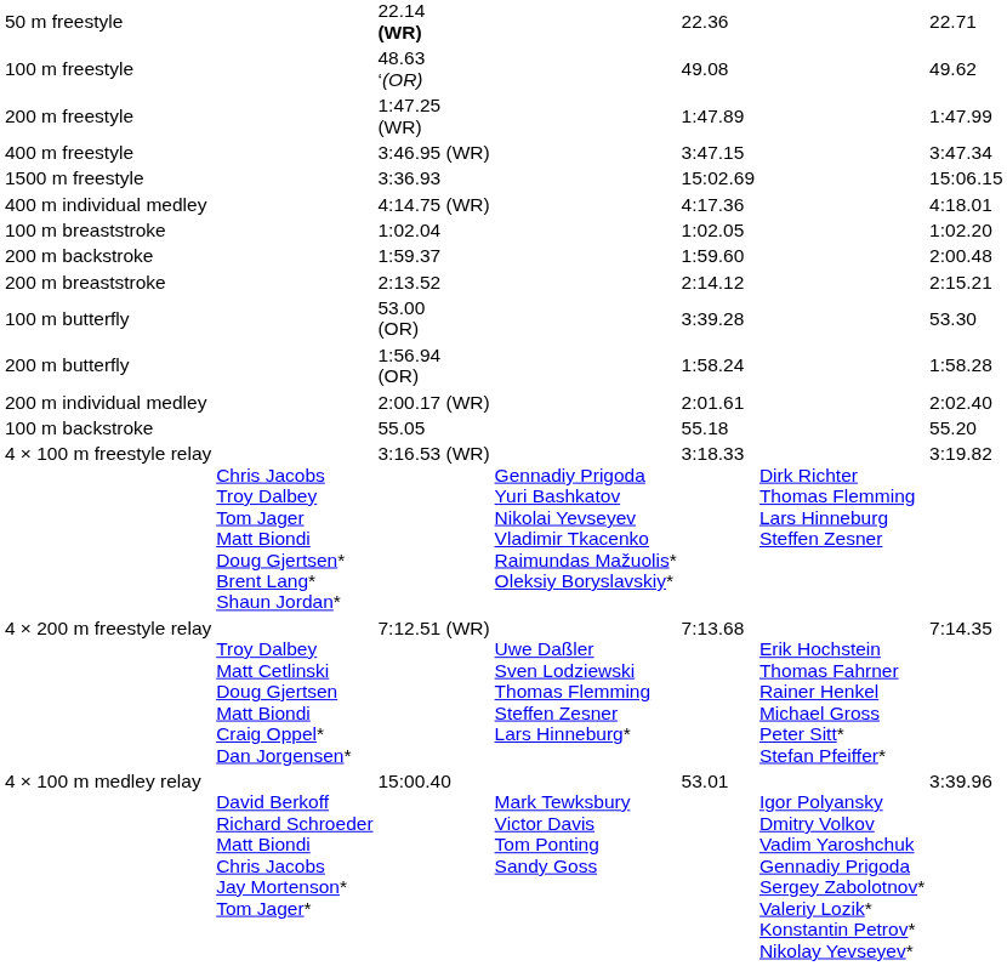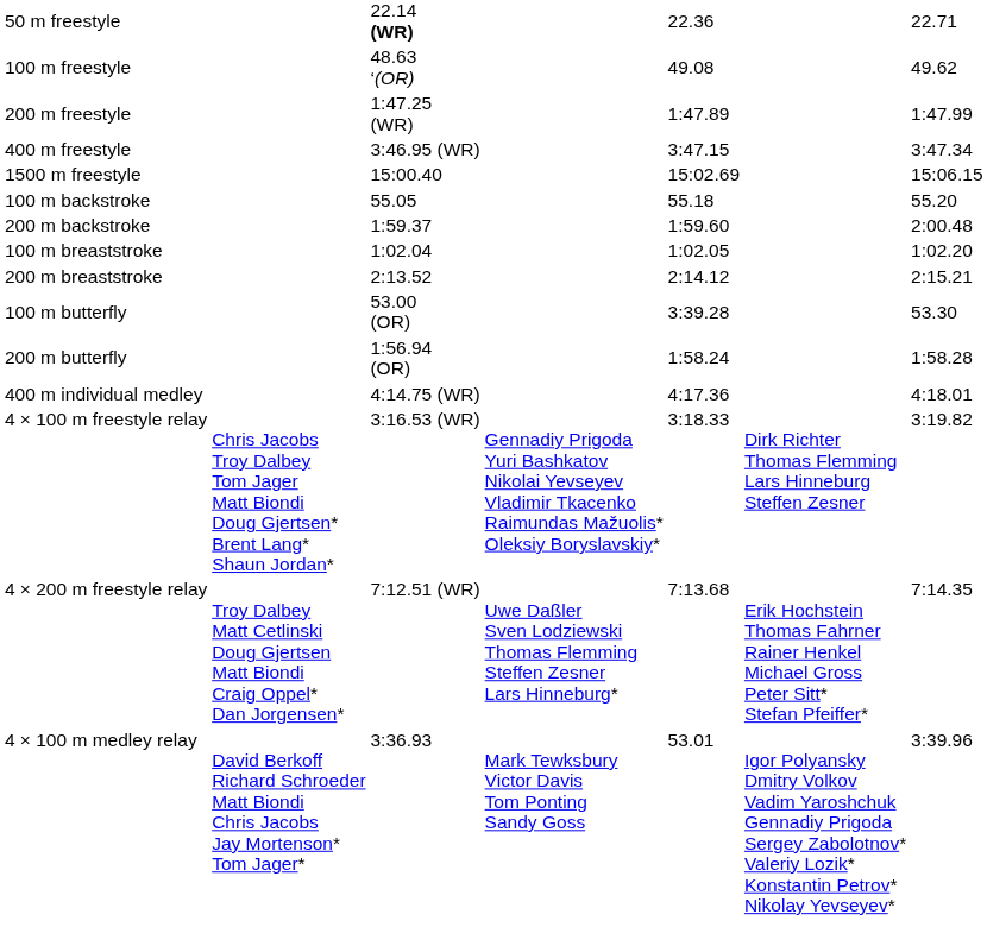 <table>
 <tr>
 <td>50 m freestyle<br></td>
 <td></td>
 <td>22.14 <br> <strong>(WR)</strong></td>
 <td></td>
 <td>22.36</td>
 <td></td>
 <td>22.71</td>
 </tr>
 <tr>
 <td>100 m freestyle<br></td>
 <td></td>
 <td>48.63 <br> ‘<em>(OR)<strong></td>
 <td></td>
 <td>49.08</td>
 <td></td>
 <td>49.62</td>
 </tr>
 <tr>
 <td>200 m freestyle <br></td>
 <td></td>
 <td>1:47.25 <br> </strong>(WR)<strong></td>
 <td></td>
 <td>1:47.89</td>
 <td></td>
 <td>1:47.99</td>
 </tr>
 <tr>
 <td>400 m freestyle <br> </td>
 <td></td>
 <td>3:46.95 </strong>(WR)<strong></td>
 <td></td>
 <td>3:47.15</td>
 <td></td>
 <td>3:47.34</td>
 </tr>
 <tr>
 <td>1500 m freestyle <br> </td>
 <td></td>
-<td>3:36.93</td>
+<td>15:00.40</td>
 <td></td>
 <td>15:02.69</td>
 <td></td>
 <td>15:06.15</td>
 </tr>
 <tr>
-<td>400 m individual medley<br></td>
+<td>100 m backstroke <br></td>
 <td></td>
-<td>4:14.75 </strong>(WR)<strong></td>
+<td>55.05</td>
 <td></td>
-<td>4:17.36</td>
+<td>55.18</td>
 <td></td>
-<td>4:18.01</td>
+<td>55.20</td>
+</tr>
+<tr>
+<td>200 m backstroke <br></td>
+<td></td>
+<td>1:59.37</td>
+<td></td>
+<td>1:59.60</td>
+<td></td>
+<td>2:00.48</td>
 </tr>
 <tr>
 <td>100 m breaststroke <br></td>
 <td></td>
 <td>1:02.04</td>
 <td></td>
 <td>1:02.05</td>
 <td></td>
 <td>1:02.20</td>
-</tr>
-<tr>
-<td>200 m backstroke <br></td>
-<td></td>
-<td>1:59.37</td>
-<td></td>
-<td>1:59.60</td>
-<td></td>
-<td>2:00.48</td>
 </tr>
 <tr>
 <td>200 m breaststroke <br></td>
 <td></td>
 <td>2:13.52</td>
 <td></td>
 <td>2:14.12</td>
 <td></td>
 <td>2:15.21</td>
 </tr>
 <tr>
 <td>100 m butterfly <br></td>
 <td></td>
 <td>53.00 <br> </strong>(OR)<strong></td>
 <td></td>
 <td>3:39.28</td>
 <td></td>
 <td>53.30</td>
 </tr>
 <tr>
 <td>200 m butterfly <br></td>
 <td></td>
 <td>1:56.94 <br> </strong>(OR)<strong></td>
 <td></td>
 <td>1:58.24</td>
 <td></td>
 <td>1:58.28</td>
 </tr>
 <tr>
-<td>200 m individual medley<br></td>
+<td>400 m individual medley<br></td>
 <td></td>
-<td>2:00.17 </strong>(WR)<strong></td>
+<td>4:14.75 </strong>(WR)<strong></td>
 <td></td>
-<td>2:01.61</td>
+<td>4:17.36</td>
 <td></td>
-<td>2:02.40</td>
-</tr>
-<tr>
-<td>100 m backstroke <br></td>
-<td></td>
-<td>55.05</td>
-<td></td>
-<td>55.18</td>
-<td></td>
-<td>55.20</td>
+<td>4:18.01</td>
 </tr>
 <tr valign="top">
 <td>4 × 100 m freestyle relay<br></td>
 <td><br> <a href='#'>Chris Jacobs</a><br> <a href='#'>Troy Dalbey</a><br> <a href='#'>Tom Jager</a><br> <a href='#'>Matt Biondi</a><br> </em><a href='#'>Doug Gjertsen</a>*<br> <a href='#'>Brent Lang</a>*<br> <a href='#'>Shaun Jordan</a>*<em></td>
 <td>3:16.53 (WR)</td>
 <td><br> <a href='#'>Gennadiy Prigoda</a><br> <a href='#'>Yuri Bashkatov</a><br> <a href='#'>Nikolai Yevseyev</a><br> <a href='#'>Vladimir Tkacenko</a> <br> </em><a href='#'>Raimundas Mažuolis</a>*<br> <a href='#'>Oleksiy Boryslavskiy</a>*<em></td>
 <td>3:18.33</td>
 <td><br> <a href='#'>Dirk Richter</a><br> <a href='#'>Thomas Flemming</a><br> <a href='#'>Lars Hinneburg</a><br> <a href='#'>Steffen Zesner</a></td>
 <td>3:19.82</td>
 </tr>
 <tr valign="top">
 <td>4 × 200 m freestyle relay<br></td>
 <td><br> <a href='#'>Troy Dalbey</a><br> <a href='#'>Matt Cetlinski</a><br> <a href='#'>Doug Gjertsen</a><br> <a href='#'>Matt Biondi</a><br> </em><a href='#'>Craig Oppel</a>*<br> <a href='#'>Dan Jorgensen</a>*<em></td>
 <td>7:12.51 (WR)</td>
 <td><br> <a href='#'>Uwe Daßler</a><br> <a href='#'>Sven Lodziewski</a><br> <a href='#'>Thomas Flemming</a><br> <a href='#'>Steffen Zesner</a><br> </em><a href='#'>Lars Hinneburg</a>*<em></td>
 <td>7:13.68</td>
 <td><br> <a href='#'>Erik Hochstein</a><br> <a href='#'>Thomas Fahrner</a><br> <a href='#'>Rainer Henkel</a><br> <a href='#'>Michael Gross</a><br> </em><a href='#'>Peter Sitt</a>*<br> <a href='#'>Stefan Pfeiffer</a>*<em></td>
 <td>7:14.35</td>
 </tr>
 <tr valign="top">
 <td>4 × 100 m medley relay<br></td>
 <td><br> <a href='#'>David Berkoff</a><br> <a href='#'>Richard Schroeder</a><br> <a href='#'>Matt Biondi</a><br> <a href='#'>Chris Jacobs</a><br> </em><a href='#'>Jay Mortenson</a>*<br> <a href='#'>Tom Jager</a>*<em></td>
-<td>15:00.40</td>
+<td>3:36.93</td>
 <td><br> <a href='#'>Mark Tewksbury</a><br> <a href='#'>Victor Davis</a><br> <a href='#'>Tom Ponting</a><br> <a href='#'>Sandy Goss</a></td>
 <td>53.01</td>
 <td><br> <a href='#'>Igor Polyansky</a><br> <a href='#'>Dmitry Volkov</a><br> <a href='#'>Vadim Yaroshchuk</a><br> <a href='#'>Gennadiy Prigoda</a><br> </em><a href='#'>Sergey Zabolotnov</a>*<br> <a href='#'>Valeriy Lozik</a>*<br> <a href='#'>Konstantin Petrov</a>*<br> <a href='#'>Nikolay Yevseyev</a>*<em></td>
 <td>3:39.96</td>
 </tr>
 </table>
